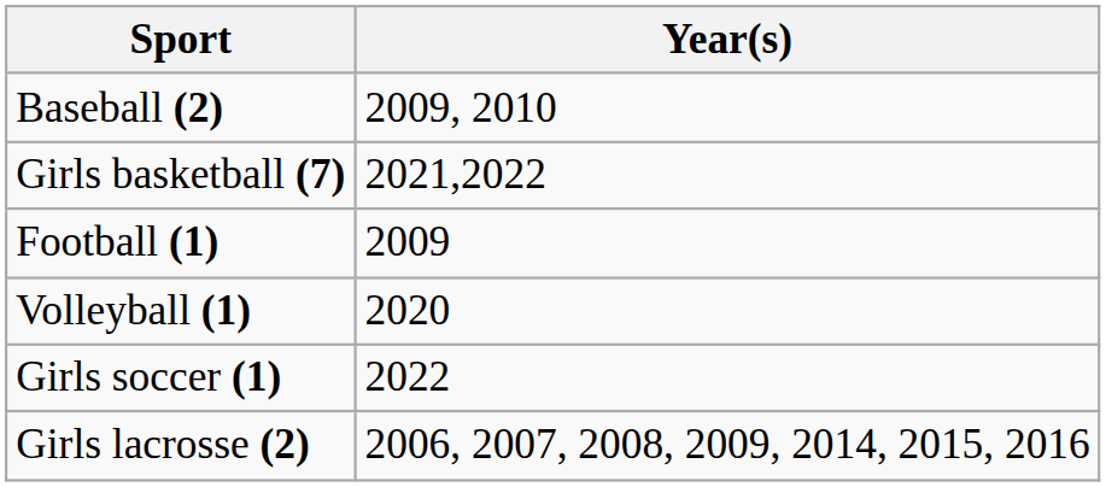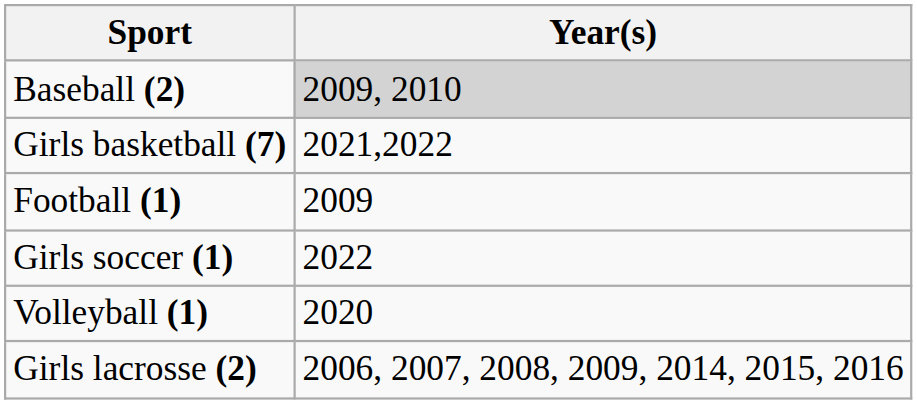 <table class="wikitable">
 <tr>
 <th>Sport</th>
 <th>Year(s)</th>
 </tr>
 <tr>
 <td>Baseball <strong>(2)</strong></td>
-<td>2009, 2010</td>
+<td style="background: lightgrey;">2009, 2010</td>
 </tr>
 <tr>
 <td>Girls basketball <strong>(7)</strong></td>
 <td>2021,2022</td>
 </tr>
 <tr>
 <td>Football <strong>(1)</strong></td>
 <td>2009</td>
 </tr>
 <tr>
+<td>Girls soccer <strong>(1)</strong></td>
+<td>2022</td>
+</tr>
+<tr>
 <td>Volleyball <strong>(1)</strong></td>
 <td>2020</td>
-</tr>
-<tr>
-<td>Girls soccer <strong>(1)</strong></td>
-<td>2022</td>
 </tr>
 <tr>
 <td>Girls lacrosse <strong>(2)</strong></td>
 <td>2006, 2007, 2008, 2009, 2014, 2015, 2016</td>
 </tr>
 </table>
